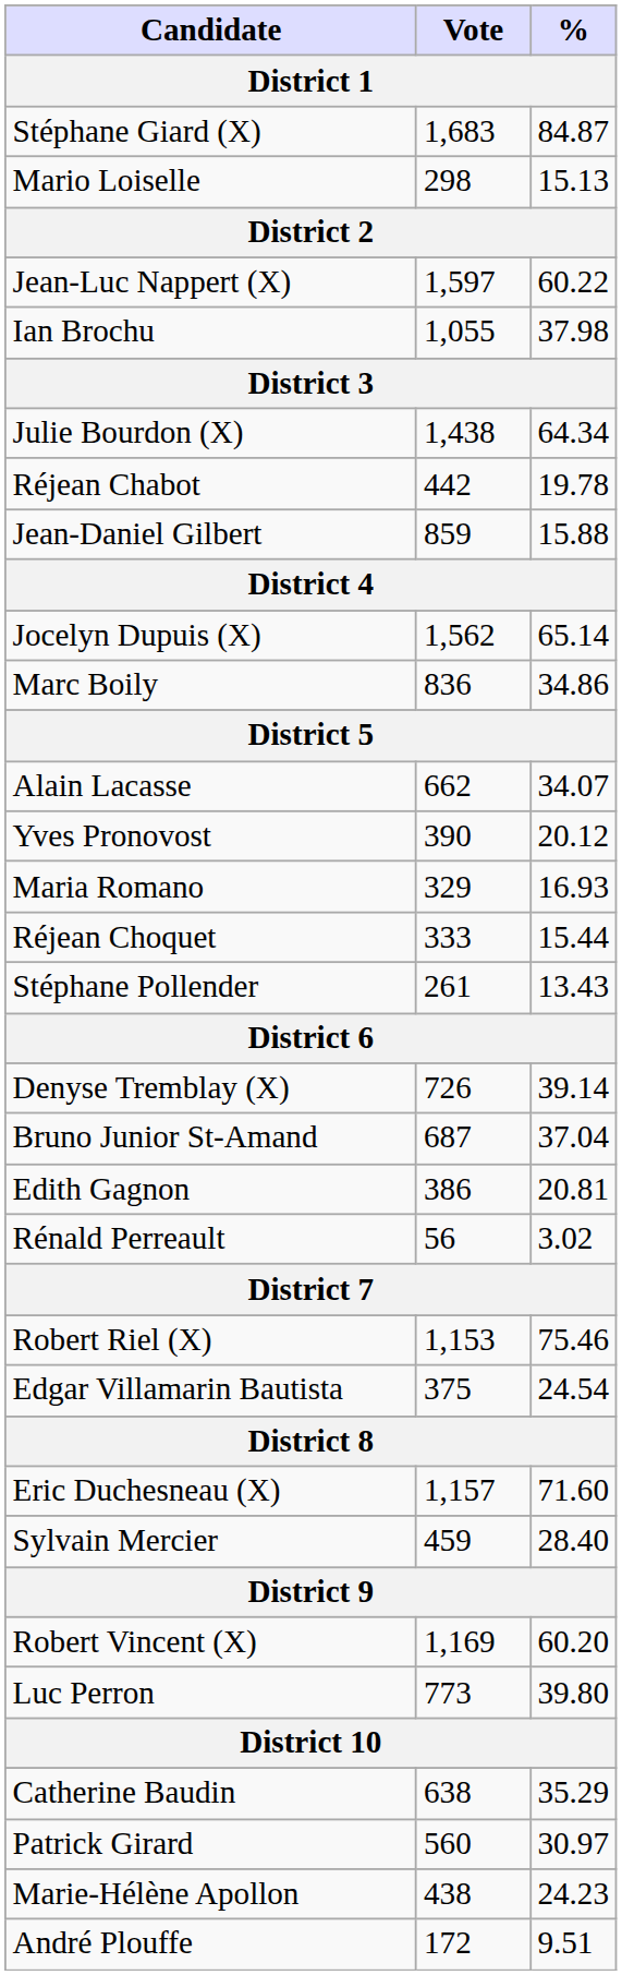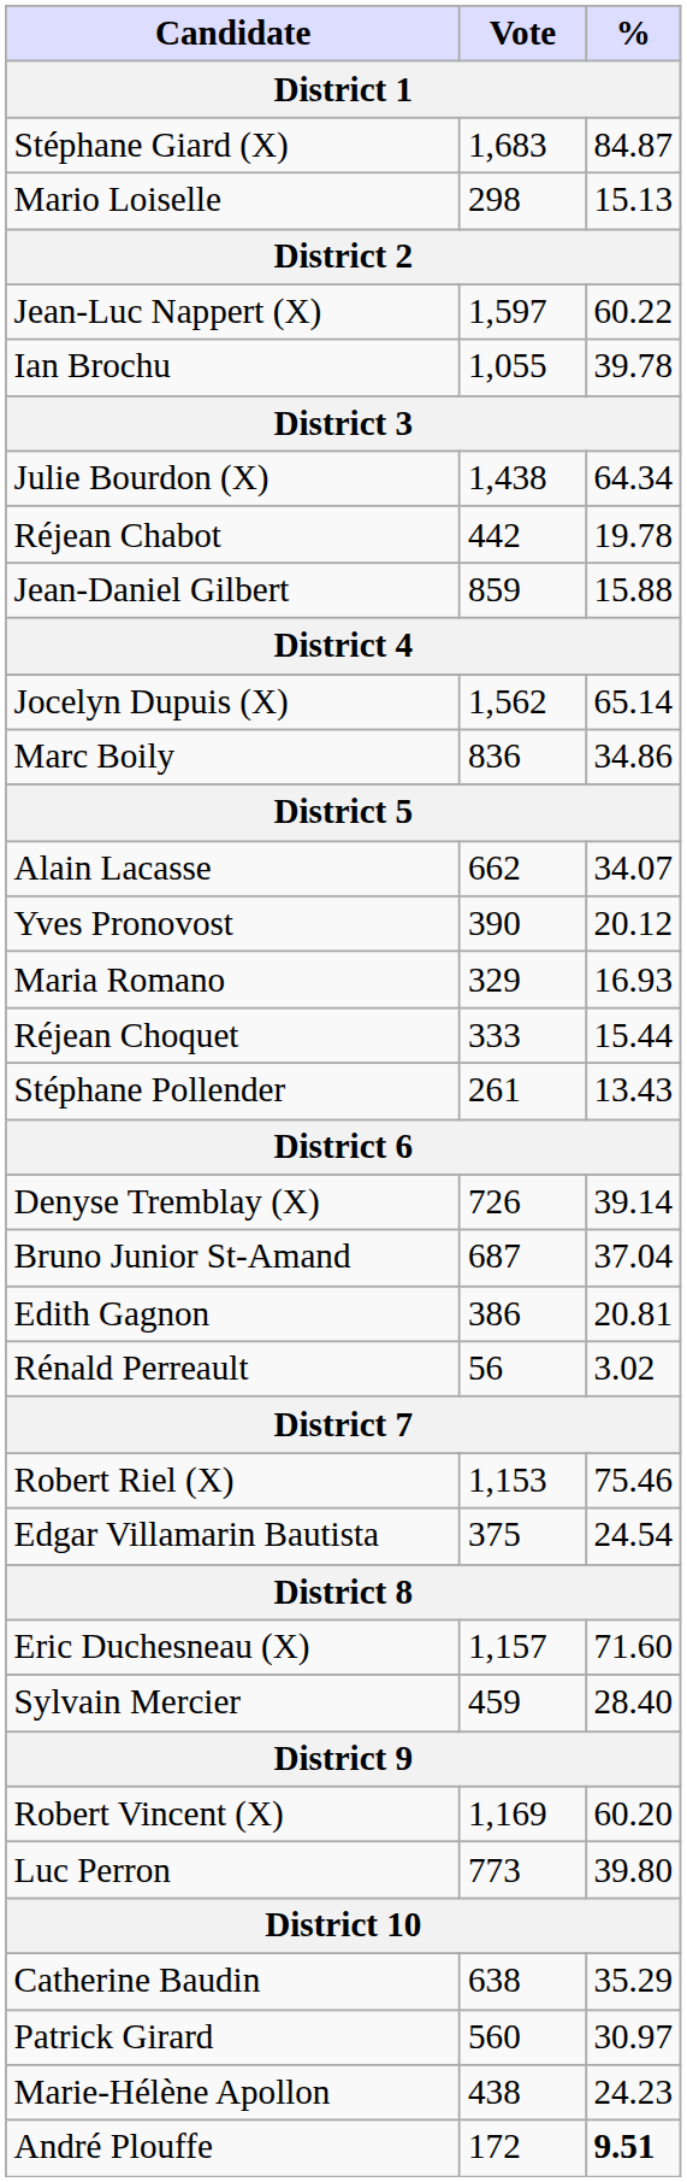 <table class="wikitable">
 <tr>
 <th style="background:#ddf; width:200px;">Candidate</th>
 <th style="background:#ddf; width:50px;">Vote</th>
 <th style="background:#ddf; width:30px;">%</th>
 </tr>
 <tr>
 <th colspan="3">District 1</th>
 </tr>
 <tr>
 <td>Stéphane Giard (X)</td>
 <td>1,683</td>
 <td>84.87</td>
 </tr>
 <tr>
 <td>Mario Loiselle</td>
 <td>298</td>
 <td>15.13</td>
 </tr>
 <tr>
 <th colspan="3">District 2</th>
 </tr>
 <tr>
 <td>Jean-Luc Nappert (X)</td>
 <td>1,597</td>
 <td>60.22</td>
 </tr>
 <tr>
 <td>Ian Brochu</td>
 <td>1,055</td>
-<td>37.98</td>
+<td>39.78</td>
 </tr>
 <tr>
 <th colspan="3">District 3</th>
 </tr>
 <tr>
 <td>Julie Bourdon (X)</td>
 <td>1,438</td>
 <td>64.34</td>
 </tr>
 <tr>
 <td>Réjean Chabot</td>
 <td>442</td>
 <td>19.78</td>
 </tr>
 <tr>
 <td>Jean-Daniel Gilbert</td>
 <td>859</td>
 <td>15.88</td>
 </tr>
 <tr>
 <th colspan="3">District 4</th>
 </tr>
 <tr>
 <td>Jocelyn Dupuis (X)</td>
 <td>1,562</td>
 <td>65.14</td>
 </tr>
 <tr>
 <td>Marc Boily</td>
 <td>836</td>
 <td>34.86</td>
 </tr>
 <tr>
 <th colspan="3">District 5</th>
 </tr>
 <tr>
 <td>Alain Lacasse</td>
 <td>662</td>
 <td>34.07</td>
 </tr>
 <tr>
 <td>Yves Pronovost</td>
 <td>390</td>
 <td>20.12</td>
 </tr>
 <tr>
 <td>Maria Romano</td>
 <td>329</td>
 <td>16.93</td>
 </tr>
 <tr>
 <td>Réjean Choquet</td>
 <td>333</td>
 <td>15.44</td>
 </tr>
 <tr>
 <td>Stéphane Pollender</td>
 <td>261</td>
 <td>13.43</td>
 </tr>
 <tr>
 <th colspan="3">District 6</th>
 </tr>
 <tr>
 <td>Denyse Tremblay (X)</td>
 <td>726</td>
 <td>39.14</td>
 </tr>
 <tr>
 <td>Bruno Junior St-Amand</td>
 <td>687</td>
 <td>37.04</td>
 </tr>
 <tr>
 <td>Edith Gagnon</td>
 <td>386</td>
 <td>20.81</td>
 </tr>
 <tr>
 <td>Rénald Perreault</td>
 <td>56</td>
 <td>3.02</td>
 </tr>
 <tr>
 <th colspan="3">District 7</th>
 </tr>
 <tr>
 <td>Robert Riel (X)</td>
 <td>1,153</td>
 <td>75.46</td>
 </tr>
 <tr>
 <td>Edgar Villamarin Bautista</td>
 <td>375</td>
 <td>24.54</td>
 </tr>
 <tr>
 <th colspan="3">District 8</th>
 </tr>
 <tr>
 <td>Eric Duchesneau (X)</td>
 <td>1,157</td>
 <td>71.60</td>
 </tr>
 <tr>
 <td>Sylvain Mercier</td>
 <td>459</td>
 <td>28.40</td>
 </tr>
 <tr>
 <th colspan="3">District 9</th>
 </tr>
 <tr>
 <td>Robert Vincent (X)</td>
 <td>1,169</td>
 <td>60.20</td>
 </tr>
 <tr>
 <td>Luc Perron</td>
 <td>773</td>
 <td>39.80</td>
 </tr>
 <tr>
 <th colspan="3">District 10</th>
 </tr>
 <tr>
 <td>Catherine Baudin</td>
 <td>638</td>
 <td>35.29</td>
 </tr>
 <tr>
 <td>Patrick Girard</td>
 <td>560</td>
 <td>30.97</td>
 </tr>
 <tr>
 <td>Marie-Hélène Apollon</td>
 <td>438</td>
 <td>24.23</td>
 </tr>
 <tr>
 <td>André Plouffe</td>
 <td>172</td>
-<td>9.51</td>
+<td><strong>9.51</strong></td>
 </tr>
 </table>
